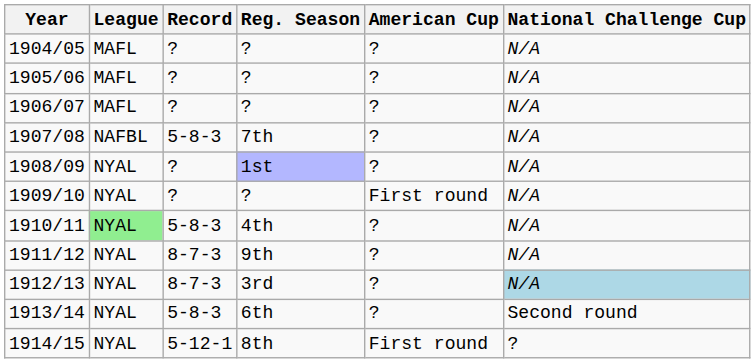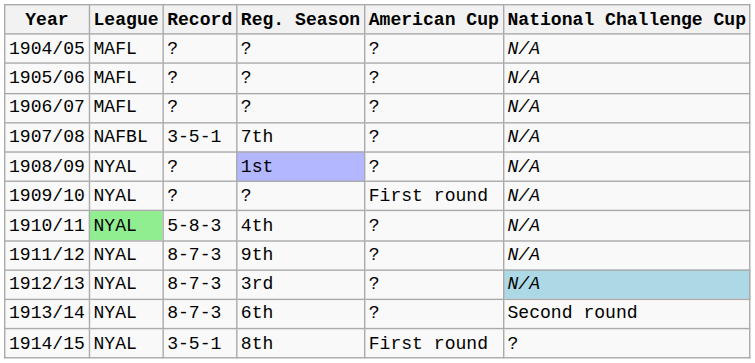 <table class="wikitable">
 <tr>
 <th>Year</th>
 <th>League</th>
 <th>Record</th>
 <th>Reg. Season</th>
 <th>American Cup</th>
 <th>National Challenge Cup</th>
 </tr>
 <tr>
 <td>1904/05</td>
 <td>MAFL</td>
 <td>?</td>
 <td>?</td>
 <td>?</td>
 <td><em>N/A</em></td>
 </tr>
 <tr>
 <td>1905/06</td>
 <td>MAFL</td>
 <td>?</td>
 <td>?</td>
 <td>?</td>
 <td><em>N/A</em></td>
 </tr>
 <tr>
 <td>1906/07</td>
 <td>MAFL</td>
 <td>?</td>
 <td>?</td>
 <td>?</td>
 <td><em>N/A</em></td>
 </tr>
 <tr>
 <td>1907/08</td>
 <td>NAFBL</td>
-<td>5-8-3</td>
+<td>3-5-1</td>
 <td>7th</td>
 <td>?</td>
 <td><em>N/A</em></td>
 </tr>
 <tr>
 <td>1908/09</td>
 <td>NYAL</td>
 <td>?</td>
 <td bgcolor="B3B7FF">1st</td>
 <td>?</td>
 <td><em>N/A</em></td>
 </tr>
 <tr>
 <td>1909/10</td>
 <td>NYAL</td>
 <td>?</td>
 <td>?</td>
 <td>First round</td>
 <td><em>N/A</em></td>
 </tr>
 <tr>
 <td>1910/11</td>
 <td style="background: lightgreen;">NYAL</td>
 <td>5-8-3</td>
 <td>4th</td>
 <td>?</td>
 <td><em>N/A</em></td>
 </tr>
 <tr>
 <td>1911/12</td>
 <td>NYAL</td>
 <td>8-7-3</td>
 <td>9th</td>
 <td>?</td>
 <td><em>N/A</em></td>
 </tr>
 <tr>
 <td>1912/13</td>
 <td>NYAL</td>
 <td>8-7-3</td>
 <td>3rd</td>
 <td>?</td>
 <td style="background: lightblue;"><em>N/A</em></td>
 </tr>
 <tr>
 <td>1913/14</td>
 <td>NYAL</td>
-<td>5-8-3</td>
+<td>8-7-3</td>
 <td>6th</td>
 <td>?</td>
 <td>Second round</td>
 </tr>
 <tr>
 <td>1914/15</td>
 <td>NYAL</td>
-<td>5-12-1</td>
+<td>3-5-1</td>
 <td>8th</td>
 <td>First round</td>
 <td>?</td>
 </tr>
 </table>
